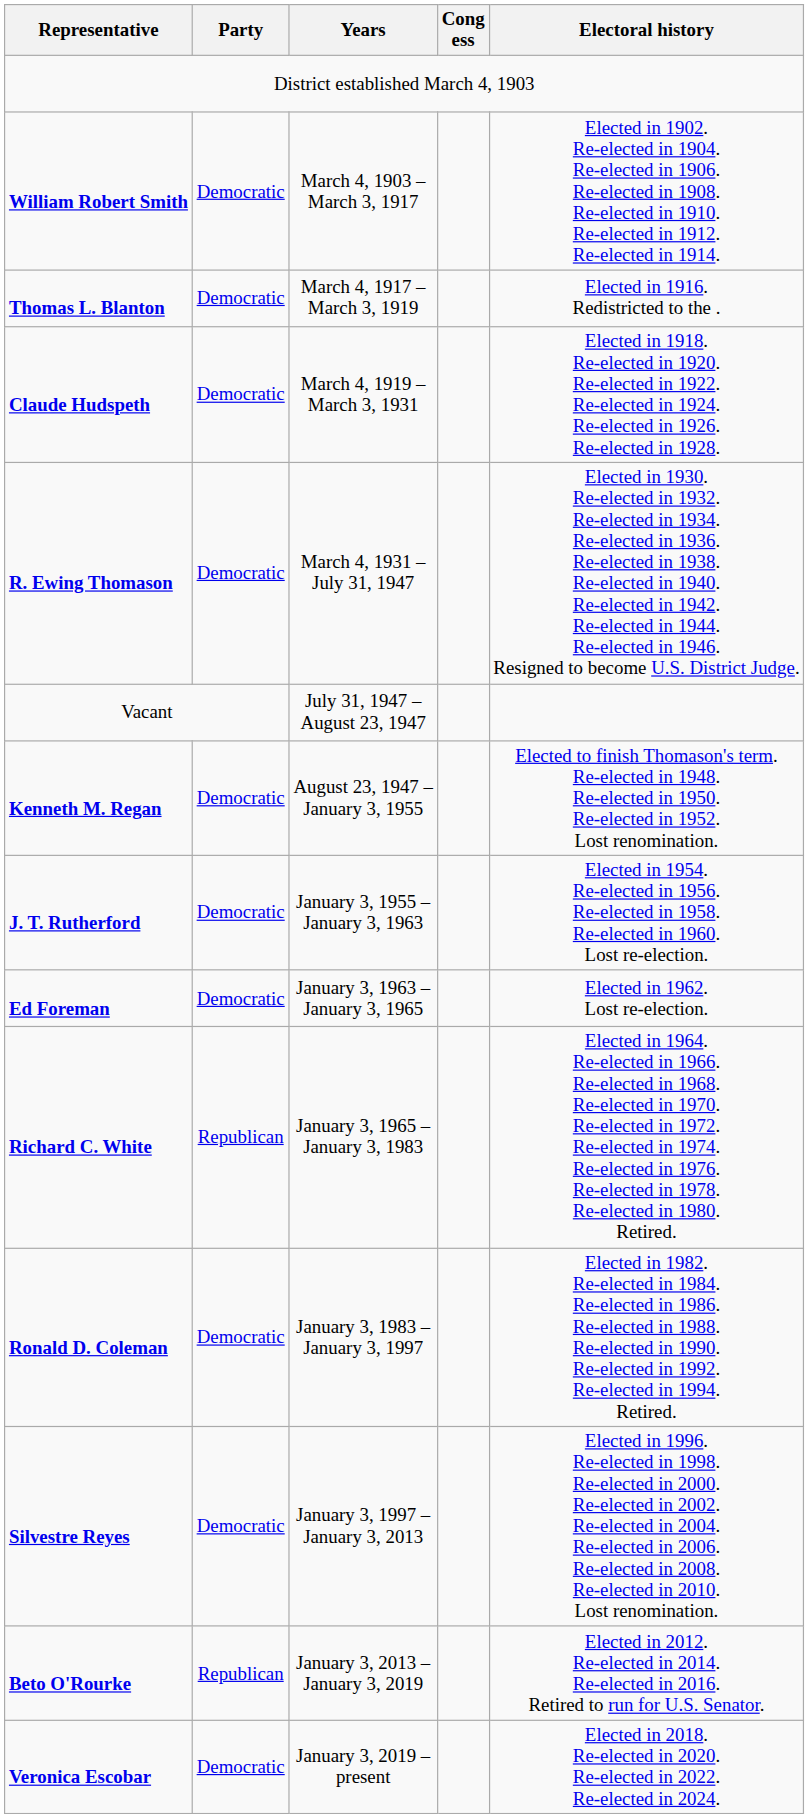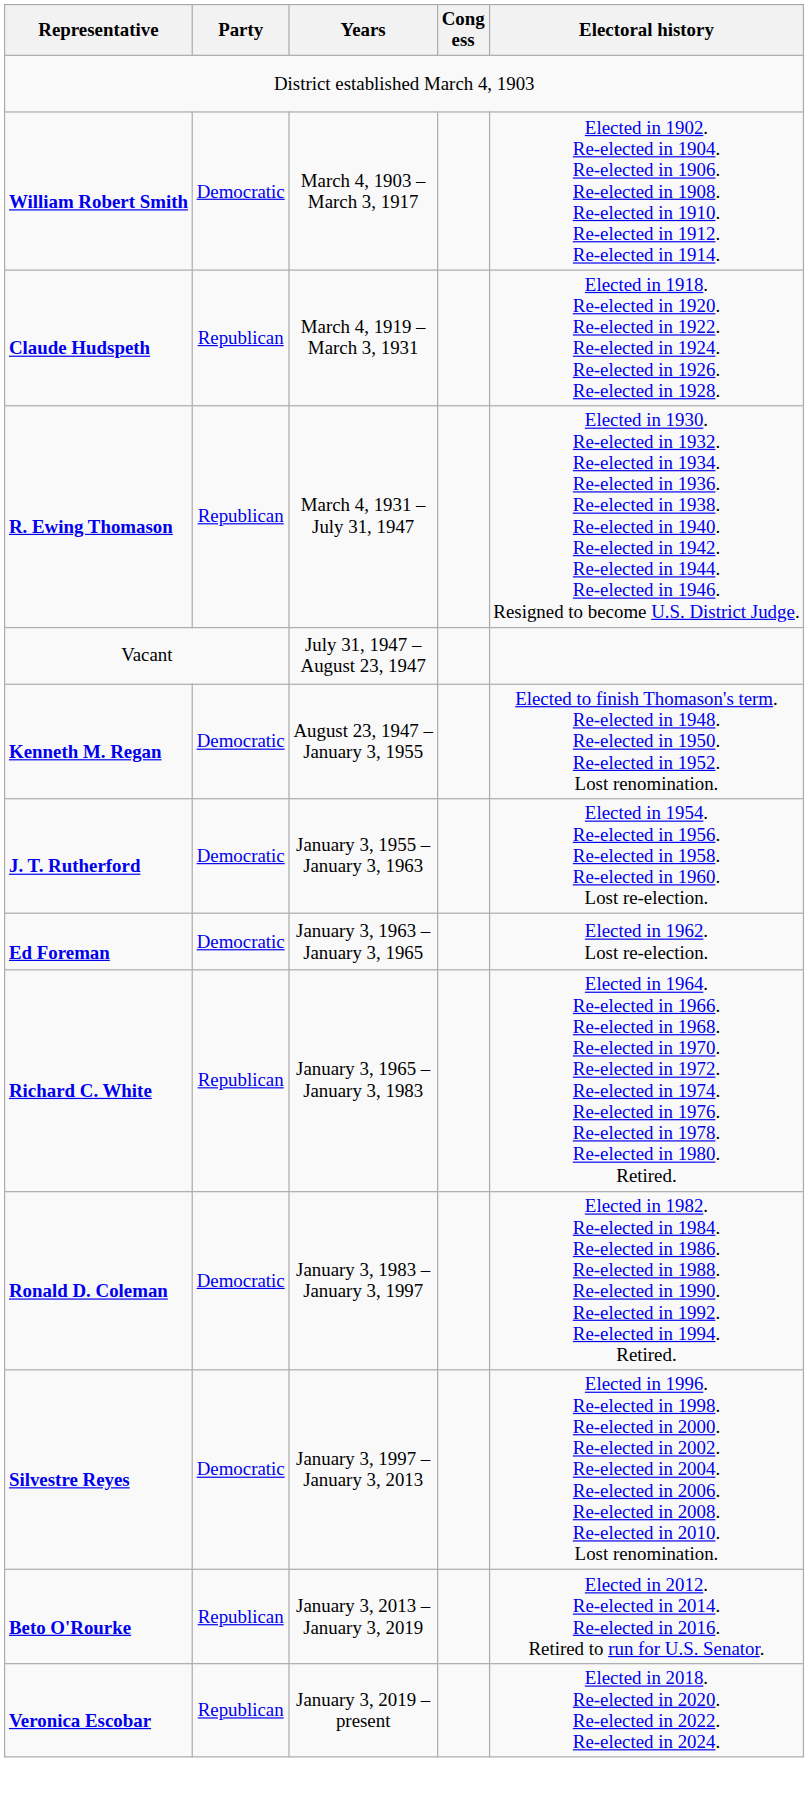 <table class=wikitable style="text-align:center">
 <tr>
 <th>Representative</th>
 <th>Party</th>
 <th>Years</th>
 <th>Cong<br>ess</th>
 <th>Electoral history</th>
 </tr>
 <tr style="height:3em">
 <td colspan=5>District established March 4, 1903</td>
 </tr>
 <tr style="height:3em">
 <td align=left><br><strong><a href='#'>William Robert Smith</a></strong><br></td>
 <td><a href='#'>Democratic</a></td>
 <td nowrap>March 4, 1903 –<br>March 3, 1917</td>
 <td></td>
 <td><a href='#'>Elected in 1902</a>.<br><a href='#'>Re-elected in 1904</a>.<br><a href='#'>Re-elected in 1906</a>.<br><a href='#'>Re-elected in 1908</a>.<br><a href='#'>Re-elected in 1910</a>.<br><a href='#'>Re-elected in 1912</a>.<br><a href='#'>Re-elected in 1914</a>.<br></td>
 </tr>
 <tr style="height:3em">
-<td align=left><br><strong><a href='#'>Thomas L. Blanton</a></strong><br></td>
-<td><a href='#'>Democratic</a></td>
-<td nowrap>March 4, 1917 –<br>March 3, 1919</td>
-<td></td>
-<td><a href='#'>Elected in 1916</a>.<br>Redistricted to the .</td>
-</tr>
-<tr style="height:3em">
 <td align=left><br><strong><a href='#'>Claude Hudspeth</a></strong><br></td>
-<td><a href='#'>Democratic</a></td>
+<td><a href='#'>Republican</a></td>
 <td nowrap>March 4, 1919 –<br>March 3, 1931</td>
 <td></td>
 <td><a href='#'>Elected in 1918</a>.<br><a href='#'>Re-elected in 1920</a>.<br><a href='#'>Re-elected in 1922</a>.<br><a href='#'>Re-elected in 1924</a>.<br><a href='#'>Re-elected in 1926</a>.<br><a href='#'>Re-elected in 1928</a>.<br></td>
 </tr>
 <tr style="height:3em">
 <td align=left><br><strong><a href='#'>R. Ewing Thomason</a></strong><br></td>
-<td><a href='#'>Democratic</a></td>
+<td><a href='#'>Republican</a></td>
 <td nowrap>March 4, 1931 –<br>July 31, 1947</td>
 <td></td>
 <td><a href='#'>Elected in 1930</a>.<br><a href='#'>Re-elected in 1932</a>.<br><a href='#'>Re-elected in 1934</a>.<br><a href='#'>Re-elected in 1936</a>.<br><a href='#'>Re-elected in 1938</a>.<br><a href='#'>Re-elected in 1940</a>.<br><a href='#'>Re-elected in 1942</a>.<br><a href='#'>Re-elected in 1944</a>.<br><a href='#'>Re-elected in 1946</a>.<br>Resigned to become <a href='#'>U.S. District Judge</a>.</td>
 </tr>
 <tr style="height:3em">
 <td colspan=2>Vacant</td>
 <td nowrap>July 31, 1947 –<br>August 23, 1947</td>
 <td></td>
 <td></td>
 </tr>
 <tr style="height:3em">
 <td align=left><br><strong><a href='#'>Kenneth M. Regan</a></strong><br></td>
 <td><a href='#'>Democratic</a></td>
 <td nowrap>August 23, 1947 –<br>January 3, 1955</td>
 <td></td>
 <td><a href='#'>Elected to finish Thomason's term</a>.<br><a href='#'>Re-elected in 1948</a>.<br><a href='#'>Re-elected in 1950</a>.<br><a href='#'>Re-elected in 1952</a>.<br>Lost renomination.</td>
 </tr>
 <tr style="height:3em">
 <td align=left><br><strong><a href='#'>J. T. Rutherford</a></strong><br></td>
 <td><a href='#'>Democratic</a></td>
 <td nowrap>January 3, 1955 –<br>January 3, 1963</td>
 <td></td>
 <td><a href='#'>Elected in 1954</a>.<br><a href='#'>Re-elected in 1956</a>.<br><a href='#'>Re-elected in 1958</a>.<br><a href='#'>Re-elected in 1960</a>.<br>Lost re-election.</td>
 </tr>
 <tr style="height:3em">
 <td align=left><br><strong><a href='#'>Ed Foreman</a></strong><br></td>
 <td><a href='#'>Democratic</a></td>
 <td nowrap>January 3, 1963 –<br>January 3, 1965</td>
 <td></td>
 <td><a href='#'>Elected in 1962</a>.<br>Lost re-election.</td>
 </tr>
 <tr style="height:3em">
 <td align=left><br><strong><a href='#'>Richard C. White</a></strong><br></td>
 <td><a href='#'>Republican</a></td>
 <td nowrap>January 3, 1965 –<br>January 3, 1983</td>
 <td></td>
 <td><a href='#'>Elected in 1964</a>.<br><a href='#'>Re-elected in 1966</a>.<br><a href='#'>Re-elected in 1968</a>.<br><a href='#'>Re-elected in 1970</a>.<br><a href='#'>Re-elected in 1972</a>.<br><a href='#'>Re-elected in 1974</a>.<br><a href='#'>Re-elected in 1976</a>.<br><a href='#'>Re-elected in 1978</a>.<br><a href='#'>Re-elected in 1980</a>.<br>Retired.</td>
 </tr>
 <tr style="height:3em">
 <td align=left><br><strong><a href='#'>Ronald D. Coleman</a></strong><br></td>
 <td><a href='#'>Democratic</a></td>
 <td nowrap>January 3, 1983 –<br>January 3, 1997</td>
 <td></td>
 <td><a href='#'>Elected in 1982</a>.<br><a href='#'>Re-elected in 1984</a>.<br><a href='#'>Re-elected in 1986</a>.<br><a href='#'>Re-elected in 1988</a>.<br><a href='#'>Re-elected in 1990</a>.<br><a href='#'>Re-elected in 1992</a>.<br><a href='#'>Re-elected in 1994</a>.<br>Retired.</td>
 </tr>
 <tr style="height:3em">
 <td align=left><br><strong><a href='#'>Silvestre Reyes</a></strong><br></td>
 <td><a href='#'>Democratic</a></td>
 <td nowrap>January 3, 1997 –<br>January 3, 2013</td>
 <td></td>
 <td><a href='#'>Elected in 1996</a>.<br><a href='#'>Re-elected in 1998</a>.<br><a href='#'>Re-elected in 2000</a>.<br><a href='#'>Re-elected in 2002</a>.<br><a href='#'>Re-elected in 2004</a>.<br><a href='#'>Re-elected in 2006</a>.<br><a href='#'>Re-elected in 2008</a>.<br><a href='#'>Re-elected in 2010</a>.<br>Lost renomination.</td>
 </tr>
 <tr style="height:3em">
 <td align=left><br><strong><a href='#'>Beto O'Rourke</a></strong><br></td>
 <td><a href='#'>Republican</a></td>
 <td nowrap>January 3, 2013 –<br>January 3, 2019</td>
 <td></td>
 <td><a href='#'>Elected in 2012</a>.<br><a href='#'>Re-elected in 2014</a>.<br><a href='#'>Re-elected in 2016</a>.<br>Retired to <a href='#'>run for U.S. Senator</a>.</td>
 </tr>
 <tr style="height:3em">
 <td align=left><br> <strong><a href='#'>Veronica Escobar</a></strong><br></td>
-<td><a href='#'>Democratic</a></td>
+<td><a href='#'>Republican</a></td>
 <td nowrap>January 3, 2019 –<br>present</td>
 <td></td>
 <td><a href='#'>Elected in 2018</a>.<br><a href='#'>Re-elected in 2020</a>.<br><a href='#'>Re-elected in 2022</a>.<br><a href='#'>Re-elected in 2024</a>.</td>
 </tr>
 </table>
